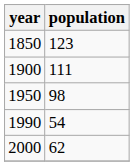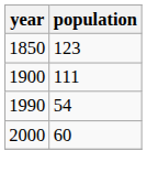 <table class="wikitable">
 <tr>
 <th>year</th>
 <th>population</th>
 </tr>
 <tr>
 <td>1850</td>
 <td>123</td>
 </tr>
 <tr>
 <td>1900</td>
 <td>111</td>
 </tr>
 <tr>
-<td>1950</td>
-<td>98</td>
-</tr>
-<tr>
 <td>1990</td>
 <td>54</td>
 </tr>
 <tr>
 <td>2000</td>
-<td>62</td>
+<td>60</td>
 </tr>
 <tr>
 </tr>
 </table>
